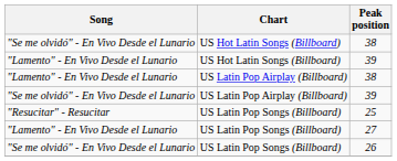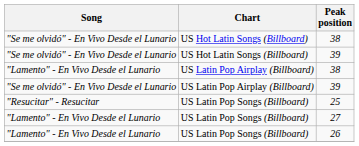 <table class="wikitable">
 <tr>
 <th>Song</th>
 <th>Chart</th>
 <th>Peak <br> position</th>
 </tr>
 <tr>
 <td><em>"Se me olvidó" -</em> <em>En Vivo Desde el Lunario</em></td>
 <td>US <a href='#'>Hot Latin Songs</a> <em>(<a href='#'>Billboard</a>)</em></td>
 <td align="center"><em>38</em></td>
 </tr>
 <tr>
-<td><em>"Lamento" -</em> <em>En Vivo Desde el Lunario</em></td>
+<td><em>"Se me olvidó" -</em> <em>En Vivo Desde el Lunario</em></td>
 <td>US Hot Latin Songs <em>(Billboard)</em></td>
 <td align="center"><em>39</em></td>
 </tr>
 <tr>
 <td><em>"Lamento" -</em> <em>En Vivo Desde el Lunario</em></td>
 <td>US <a href='#'>Latin Pop Airplay</a> <em>(Billboard)</em></td>
 <td align="center"><em>38</em></td>
 </tr>
 <tr>
 <td><em>"Se me olvidó" -</em> <em>En Vivo Desde el Lunario</em></td>
 <td>US Latin Pop Airplay <em>(Billboard)</em></td>
 <td align="center"><em>39</em></td>
 </tr>
 <tr>
 <td><em>"Resucitar" -</em> <em>Resucitar</em></td>
 <td>US Latin Pop Songs <em>(Billboard)</em></td>
 <td align="center"><em>25</em></td>
 </tr>
 <tr>
 <td><em>"Lamento" -</em> <em>En Vivo Desde el Lunario</em></td>
 <td>US Latin Pop Songs <em>(Billboard)</em></td>
 <td align="center"><em>27</em></td>
 </tr>
 <tr>
-<td><em>"Se me olvidó" -</em> <em>En Vivo Desde el Lunario</em></td>
+<td><em>"Lamento" -</em> <em>En Vivo Desde el Lunario</em></td>
 <td>US Latin Pop Songs <em>(Billboard)</em></td>
 <td align="center"><em>26</em></td>
 </tr>
 <tr>
 </tr>
 </table>
